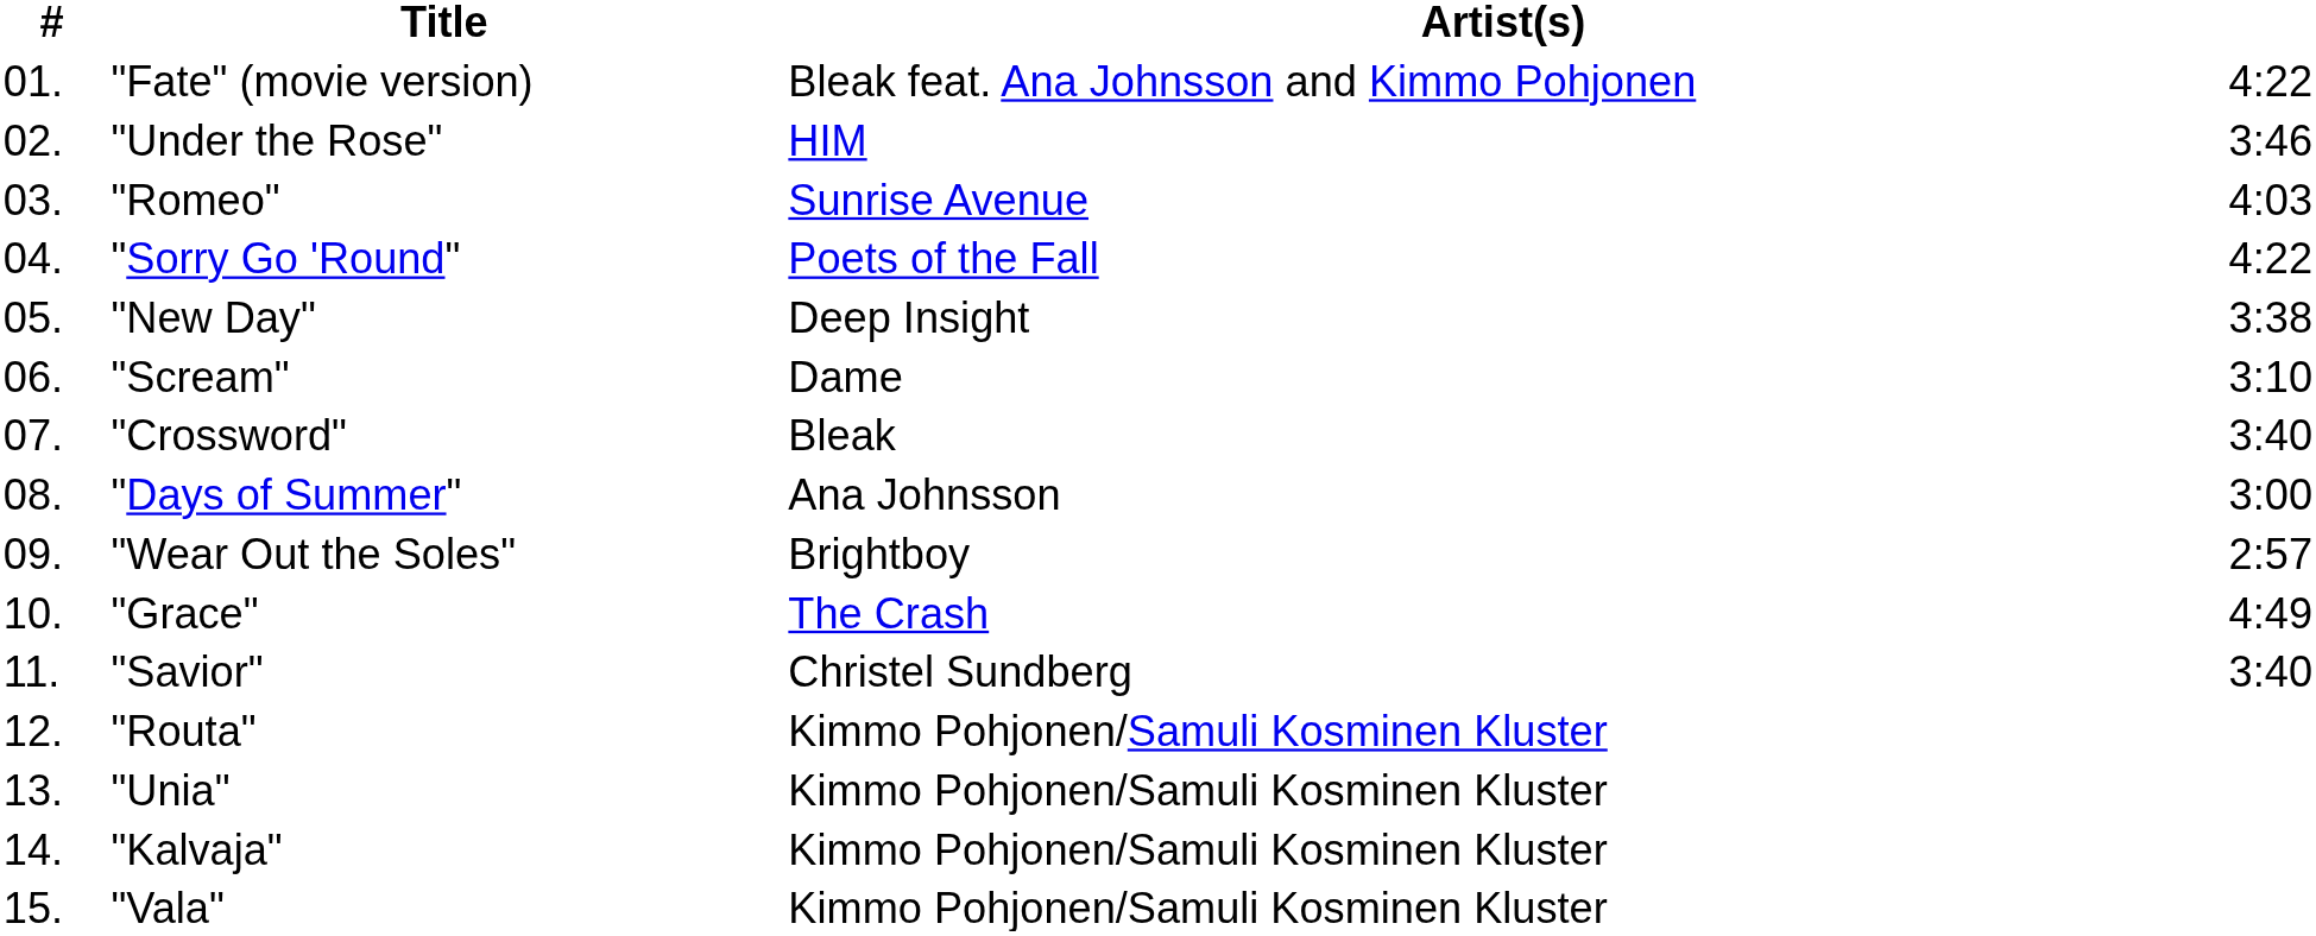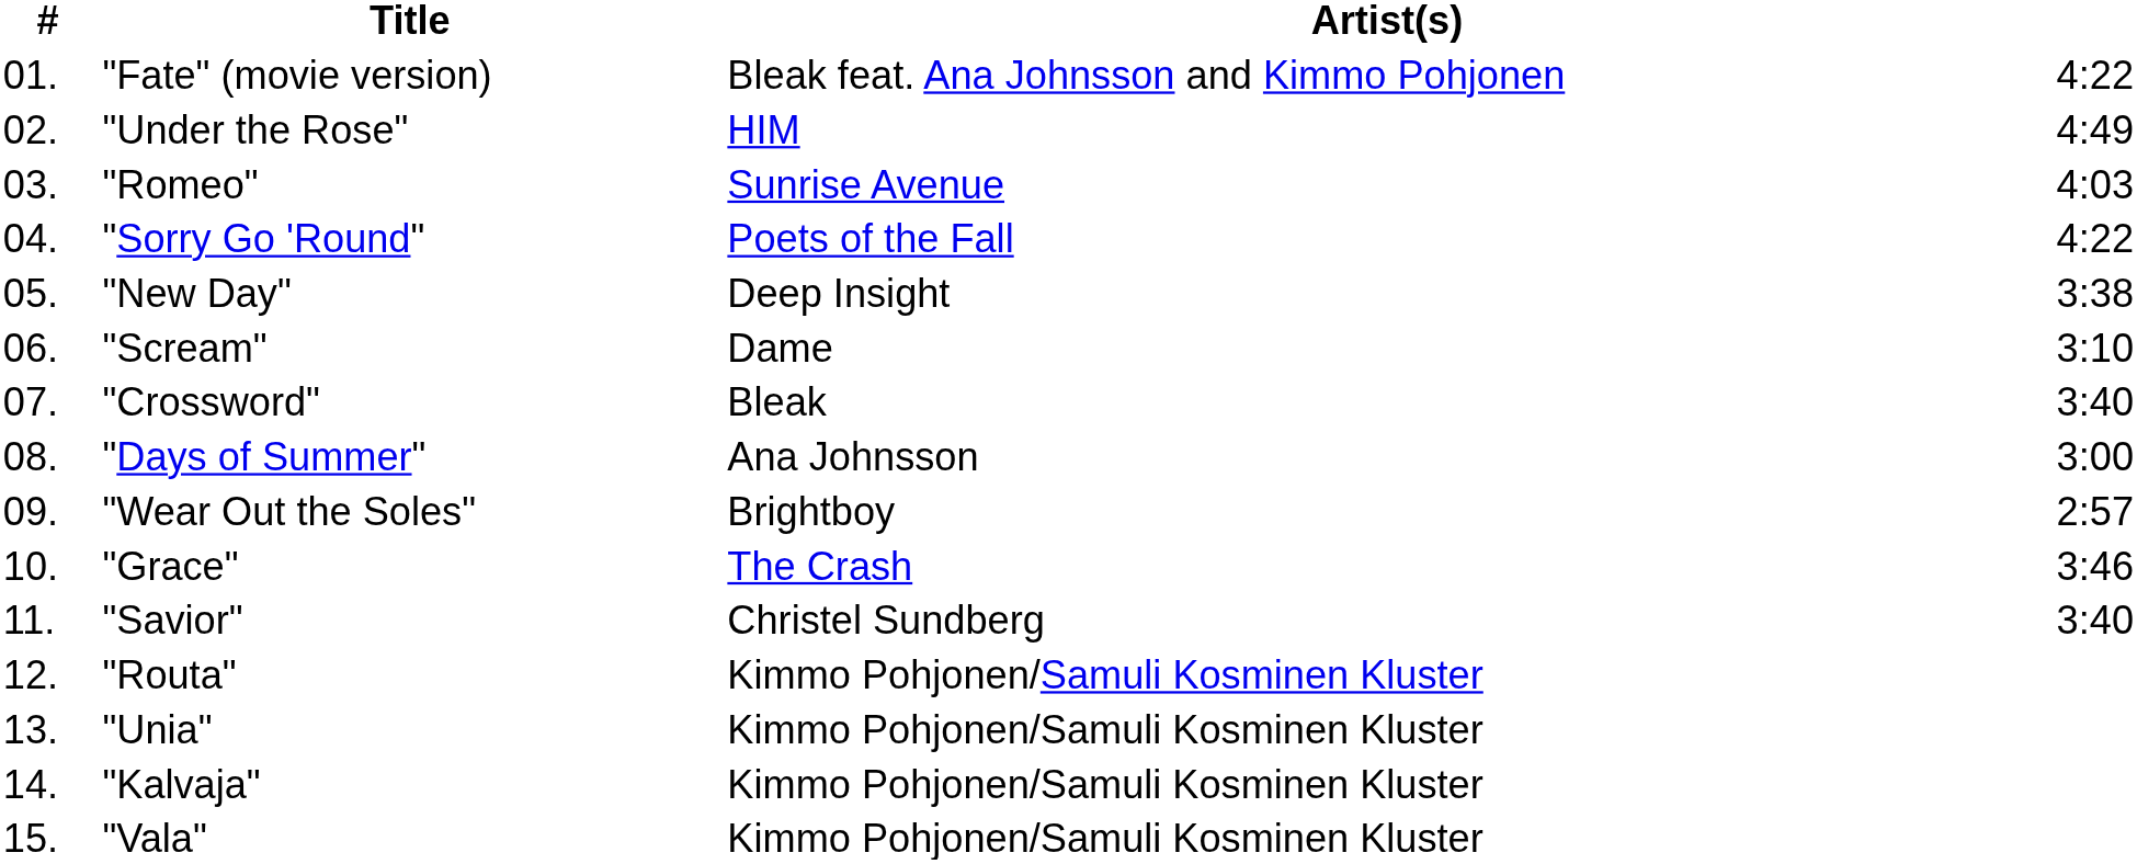 <table width="70%">
 <tr>
 <th>#</th>
 <th>Title</th>
 <th>Artist(s)</th>
 <th></th>
 </tr>
 <tr>
 <td>01.</td>
 <td>"Fate" (movie version)</td>
 <td>Bleak feat. <a href='#'>Ana Johnsson</a> and <a href='#'>Kimmo Pohjonen</a></td>
 <td>4:22</td>
 </tr>
 <tr>
 <td>02.</td>
 <td>"Under the Rose"</td>
 <td><a href='#'>HIM</a></td>
-<td>3:46</td>
+<td>4:49</td>
 </tr>
 <tr>
 <td>03.</td>
 <td>"Romeo"</td>
 <td><a href='#'>Sunrise Avenue</a></td>
 <td>4:03</td>
 </tr>
 <tr>
 <td>04.</td>
 <td>"<a href='#'>Sorry Go 'Round</a>"</td>
 <td><a href='#'>Poets of the Fall</a></td>
 <td>4:22</td>
 </tr>
 <tr>
 <td>05.</td>
 <td>"New Day"</td>
 <td>Deep Insight</td>
 <td>3:38</td>
 </tr>
 <tr>
 <td>06.</td>
 <td>"Scream"</td>
 <td>Dame</td>
 <td>3:10</td>
 </tr>
 <tr>
 <td>07.</td>
 <td>"Crossword"</td>
 <td>Bleak</td>
 <td>3:40</td>
 </tr>
 <tr>
 <td>08.</td>
 <td>"<a href='#'>Days of Summer</a>"</td>
 <td>Ana Johnsson</td>
 <td>3:00</td>
 </tr>
 <tr>
 <td>09.</td>
 <td>"Wear Out the Soles"</td>
 <td>Brightboy</td>
 <td>2:57</td>
 </tr>
 <tr>
 <td>10.</td>
 <td>"Grace"</td>
 <td><a href='#'>The Crash</a></td>
-<td>4:49</td>
+<td>3:46</td>
 </tr>
 <tr>
 <td>11.</td>
 <td>"Savior"</td>
 <td>Christel Sundberg</td>
 <td>3:40</td>
 </tr>
 <tr>
 <td>12.</td>
 <td>"Routa"</td>
 <td>Kimmo Pohjonen/<a href='#'>Samuli Kosminen Kluster</a></td>
 <td></td>
 </tr>
 <tr>
 <td>13.</td>
 <td>"Unia"</td>
 <td>Kimmo Pohjonen/Samuli Kosminen Kluster</td>
 <td></td>
 </tr>
 <tr>
 <td>14.</td>
 <td>"Kalvaja"</td>
 <td>Kimmo Pohjonen/Samuli Kosminen Kluster</td>
 <td></td>
 </tr>
 <tr>
 <td>15.</td>
 <td>"Vala"</td>
 <td>Kimmo Pohjonen/Samuli Kosminen Kluster</td>
 <td></td>
 </tr>
 </table>
